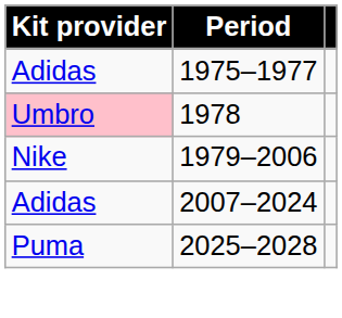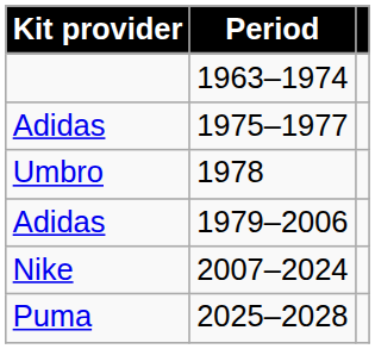 <table class="wikitable">
 <tr>
 <th style=background:#000000;color:#FFFFFF>Kit provider</th>
 <th style=background:#000000;color:#FFFFFF>Period</th>
 <th style=background:#000000;color:#FFFFFF></th>
 </tr>
 <tr>
+<td></td>
+<td>1963–1974</td>
+<td></td>
+</tr>
+<tr>
 <td> <a href='#'>Adidas</a></td>
 <td>1975–1977</td>
 <td></td>
 </tr>
 <tr>
-<td style="background: pink;"> <a href='#'>Umbro</a></td>
+<td> <a href='#'>Umbro</a></td>
 <td>1978</td>
 <td></td>
 </tr>
 <tr>
-<td> <a href='#'>Nike</a></td>
+<td> <a href='#'>Adidas</a></td>
 <td>1979–2006</td>
 <td></td>
 </tr>
 <tr>
-<td> <a href='#'>Adidas</a></td>
+<td> <a href='#'>Nike</a></td>
 <td>2007–2024</td>
 <td></td>
 </tr>
 <tr>
 <td> <a href='#'>Puma</a></td>
 <td>2025–2028</td>
 <td></td>
 </tr>
 </table>
